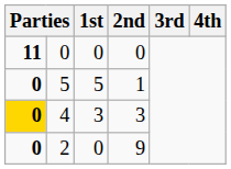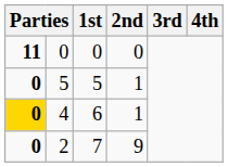 <table class="wikitable" style="text-align:right;">
 <tr>
 <th colspan=2 style="text-align:left;">Parties</th>
 <th>1st</th>
 <th>2nd</th>
 <th>3rd</th>
 <th>4th</th>
 </tr>
 <tr>
 <td><strong>11</strong></td>
 <td>0</td>
 <td>0</td>
 <td>0</td>
 </tr>
 <tr>
 <td><strong>0</strong></td>
 <td>5</td>
 <td>5</td>
 <td>1</td>
 </tr>
 <tr>
 <td style="background: gold;"><strong>0</strong></td>
 <td>4</td>
-<td>3</td>
-<td>3</td>
+<td>6</td>
+<td>1</td>
 </tr>
 <tr>
 <td><strong>0</strong></td>
 <td>2</td>
-<td>0</td>
+<td>7</td>
 <td>9</td>
 </tr>
 </table>
